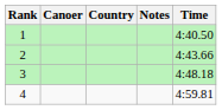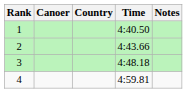 <table class="wikitable sortable" style="text-align:center">
 <tr>
 <th>Rank</th>
 <th>Canoer</th>
 <th>Country</th>
+<th>Time</th>
 <th>Notes</th>
-<th>Time</th>
 </tr>
 <tr bgcolor=bbf3bb>
 <td>1</td>
 <td align=left></td>
 <td align=left></td>
+<td>4:40.50</td>
 <td></td>
-<td>4:40.50</td>
 </tr>
 <tr bgcolor=bbf3bb>
 <td>2</td>
 <td align=left></td>
 <td align=left></td>
+<td>4:43.66</td>
 <td></td>
-<td>4:43.66</td>
 </tr>
 <tr bgcolor=bbf3bb>
 <td>3</td>
 <td align=left></td>
 <td align=left></td>
+<td>4:48.18</td>
 <td></td>
-<td>4:48.18</td>
 </tr>
 <tr>
 <td>4</td>
 <td align=left></td>
 <td align=left></td>
+<td>4:59.81</td>
 <td></td>
-<td>4:59.81</td>
 </tr>
 </table>
